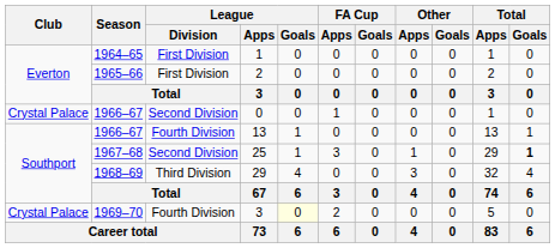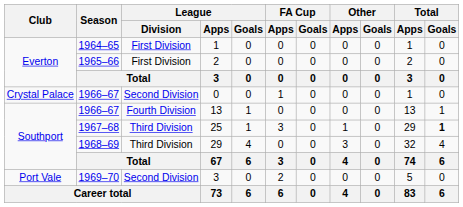 <table class="wikitable" style="text-align:center">
 <tr>
 <th rowspan="2">Club</th>
 <th rowspan="2">Season</th>
 <th colspan="3">League</th>
 <th colspan="2">FA Cup</th>
 <th colspan="2">Other</th>
 <th colspan="2">Total</th>
 </tr>
 <tr>
 <th>Division</th>
 <th>Apps</th>
 <th>Goals</th>
 <th>Apps</th>
 <th>Goals</th>
 <th>Apps</th>
 <th>Goals</th>
 <th>Apps</th>
 <th>Goals</th>
 </tr>
 <tr>
 <td rowspan="3"><a href='#'>Everton</a></td>
 <td><a href='#'>1964–65</a></td>
 <td><a href='#'>First Division</a></td>
 <td>1</td>
 <td>0</td>
 <td>0</td>
 <td>0</td>
 <td>0</td>
 <td>0</td>
 <td>1</td>
 <td>0</td>
 </tr>
 <tr>
 <td><a href='#'>1965–66</a></td>
 <td>First Division</td>
 <td>2</td>
 <td>0</td>
 <td>0</td>
 <td>0</td>
 <td>0</td>
 <td>0</td>
 <td>2</td>
 <td>0</td>
 </tr>
 <tr>
 <th colspan="2">Total</th>
 <th>3</th>
 <th>0</th>
 <th>0</th>
 <th>0</th>
 <th>0</th>
 <th>0</th>
 <th>3</th>
 <th>0</th>
 </tr>
 <tr>
 <td><a href='#'>Crystal Palace</a></td>
 <td><a href='#'>1966–67</a></td>
 <td><a href='#'>Second Division</a></td>
 <td>0</td>
 <td>0</td>
 <td>1</td>
 <td>0</td>
 <td>0</td>
 <td>0</td>
 <td>1</td>
 <td>0</td>
 </tr>
 <tr>
 <td rowspan="4"><a href='#'>Southport</a></td>
 <td><a href='#'>1966–67</a></td>
 <td><a href='#'>Fourth Division</a></td>
 <td>13</td>
 <td>1</td>
 <td>0</td>
 <td>0</td>
 <td>0</td>
 <td>0</td>
 <td>13</td>
 <td>1</td>
 </tr>
 <tr>
 <td><a href='#'>1967–68</a></td>
-<td><a href='#'>Second Division</a></td>
+<td><a href='#'>Third Division</a></td>
 <td>25</td>
 <td>1</td>
 <td>3</td>
 <td>0</td>
 <td>1</td>
 <td>0</td>
 <td>29</td>
 <td><strong>1</strong></td>
 </tr>
 <tr>
 <td><a href='#'>1968–69</a></td>
 <td>Third Division</td>
 <td>29</td>
 <td>4</td>
 <td>0</td>
 <td>0</td>
 <td>3</td>
 <td>0</td>
 <td>32</td>
 <td>4</td>
 </tr>
 <tr>
 <th colspan="2">Total</th>
 <th>67</th>
 <th>6</th>
 <th>3</th>
 <th>0</th>
 <th>4</th>
 <th>0</th>
 <th>74</th>
 <th>6</th>
 </tr>
 <tr>
-<td><a href='#'>Crystal Palace</a></td>
+<td><a href='#'>Port Vale</a></td>
 <td><a href='#'>1969–70</a></td>
-<td>Fourth Division</td>
+<td><a href='#'>Second Division</a></td>
 <td>3</td>
-<td style="background: lightyellow;">0</td>
+<td>0</td>
 <td>2</td>
 <td>0</td>
 <td>0</td>
 <td>0</td>
 <td>5</td>
 <td>0</td>
 </tr>
 <tr>
 <th colspan="3">Career total</th>
 <th>73</th>
 <th>6</th>
 <th>6</th>
 <th>0</th>
 <th>4</th>
 <th>0</th>
 <th>83</th>
 <th>6</th>
 </tr>
 </table>
